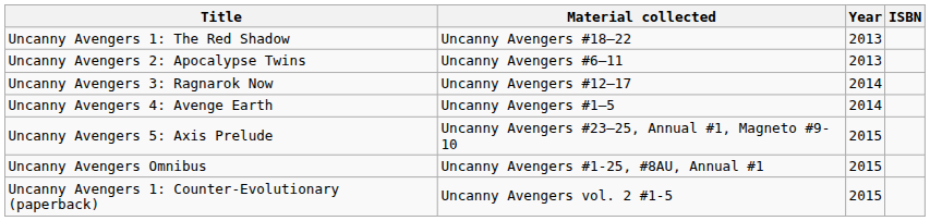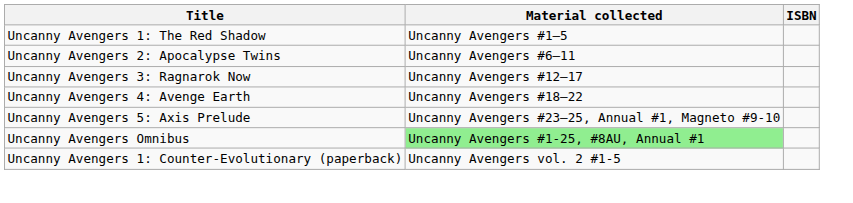 <table class="wikitable sortable">
 <tr>
 <th>Title</th>
 <th>Material collected</th>
-<th>Year</th>
 <th>ISBN</th>
 </tr>
 <tr>
 <td>Uncanny Avengers 1: The Red Shadow</td>
-<td>Uncanny Avengers #18–22</td>
-<td>2013</td>
+<td>Uncanny Avengers #1–5</td>
 <td></td>
 </tr>
 <tr>
 <td>Uncanny Avengers 2: Apocalypse Twins</td>
 <td>Uncanny Avengers #6–11</td>
-<td>2013</td>
 <td></td>
 </tr>
 <tr>
 <td>Uncanny Avengers 3: Ragnarok Now</td>
 <td>Uncanny Avengers #12–17</td>
-<td>2014</td>
 <td></td>
 </tr>
 <tr>
 <td>Uncanny Avengers 4: Avenge Earth</td>
-<td>Uncanny Avengers #1–5</td>
-<td>2014</td>
+<td>Uncanny Avengers #18–22</td>
 <td></td>
 </tr>
 <tr>
 <td>Uncanny Avengers 5: Axis Prelude</td>
 <td>Uncanny Avengers #23–25, Annual #1, Magneto #9-10</td>
-<td>2015</td>
 <td></td>
 </tr>
 <tr>
 <td>Uncanny Avengers Omnibus</td>
-<td>Uncanny Avengers #1-25, #8AU, Annual #1</td>
-<td>2015</td>
+<td style="background: lightgreen;">Uncanny Avengers #1-25, #8AU, Annual #1</td>
 <td></td>
 </tr>
 <tr>
 <td>Uncanny Avengers 1: Counter-Evolutionary (paperback)</td>
 <td>Uncanny Avengers vol. 2 #1-5</td>
-<td>2015</td>
 <td></td>
 </tr>
 </table>
